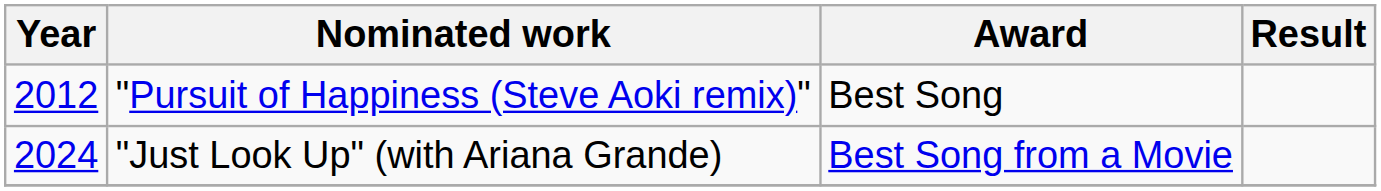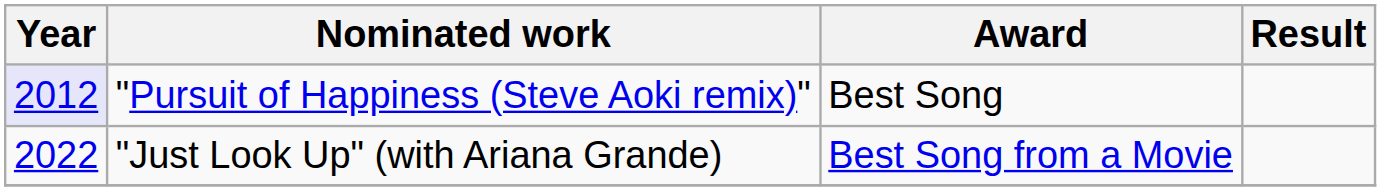 <table class="wikitable">
 <tr>
 <th>Year</th>
 <th>Nominated work</th>
 <th>Award</th>
 <th>Result</th>
 </tr>
 <tr>
-<td rowspan="1"><a href='#'>2012</a></td>
+<td rowspan="1" style="background: lavender;"><a href='#'>2012</a></td>
 <td>"<a href='#'>Pursuit of Happiness (Steve Aoki remix)</a>"</td>
 <td>Best Song</td>
 <td></td>
 </tr>
 <tr>
-<td rowspan="1"><a href='#'>2024</a></td>
+<td rowspan="1"><a href='#'>2022</a></td>
 <td>"Just Look Up" (with Ariana Grande)</td>
 <td><a href='#'>Best Song from a Movie</a></td>
 <td></td>
 </tr>
 <tr>
 </tr>
 </table>
